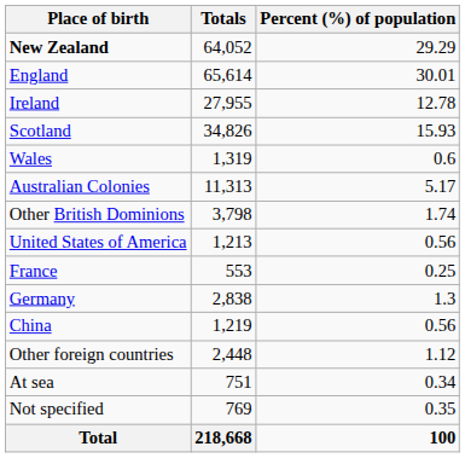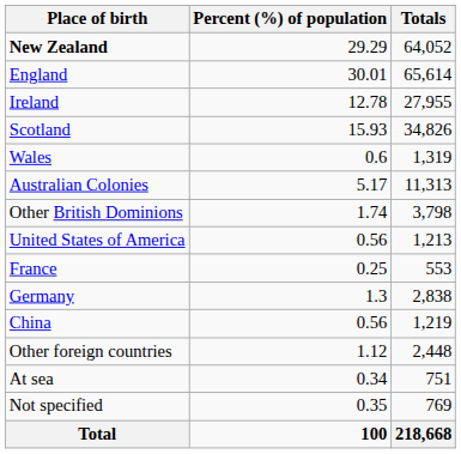 <table class="wikitable" style="text-align:right">
 <tr>
 <th>Place of birth</th>
+<th>Percent (%) of population</th>
 <th>Totals</th>
-<th>Percent (%) of population</th>
 </tr>
 <tr>
 <td align="left"><strong>New Zealand</strong></td>
+<td>29.29</td>
 <td>64,052</td>
-<td>29.29</td>
 </tr>
 <tr>
 <td align="left"><a href='#'>England</a></td>
+<td>30.01</td>
 <td>65,614</td>
-<td>30.01</td>
 </tr>
 <tr>
 <td align="left"><a href='#'>Ireland</a></td>
+<td>12.78</td>
 <td>27,955</td>
-<td>12.78</td>
 </tr>
 <tr>
 <td align="left"><a href='#'>Scotland</a></td>
+<td>15.93</td>
 <td>34,826</td>
-<td>15.93</td>
 </tr>
 <tr>
 <td align="left"><a href='#'>Wales</a></td>
+<td>0.6</td>
 <td>1,319</td>
-<td>0.6</td>
 </tr>
 <tr>
 <td align="left"><a href='#'>Australian Colonies</a></td>
+<td>5.17</td>
 <td>11,313</td>
-<td>5.17</td>
 </tr>
 <tr>
 <td align="left">Other <a href='#'>British Dominions</a></td>
+<td>1.74</td>
 <td>3,798</td>
-<td>1.74</td>
 </tr>
 <tr>
 <td align="left"><a href='#'>United States of America</a></td>
+<td>0.56</td>
 <td>1,213</td>
-<td>0.56</td>
 </tr>
 <tr>
 <td align="left"><a href='#'>France</a></td>
+<td>0.25</td>
 <td>553</td>
-<td>0.25</td>
 </tr>
 <tr>
 <td align="left"><a href='#'>Germany</a></td>
+<td>1.3</td>
 <td>2,838</td>
-<td>1.3</td>
 </tr>
 <tr>
 <td align="left"><a href='#'>China</a></td>
+<td>0.56</td>
 <td>1,219</td>
-<td>0.56</td>
 </tr>
 <tr>
 <td align="left">Other foreign countries</td>
+<td>1.12</td>
 <td>2,448</td>
-<td>1.12</td>
 </tr>
 <tr>
 <td align="left">At sea</td>
+<td>0.34</td>
 <td>751</td>
-<td>0.34</td>
 </tr>
 <tr>
 <td align="left">Not specified</td>
+<td>0.35</td>
 <td>769</td>
-<td>0.35</td>
 </tr>
 <tr>
 <th>Total</th>
+<td><strong>100</strong></td>
 <th>218,668</th>
-<td><strong>100</strong></td>
 </tr>
 </table>
